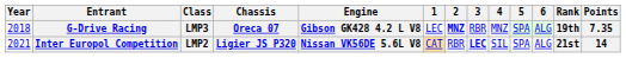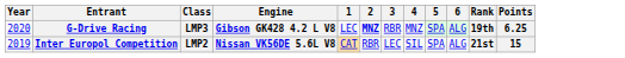 <table class="wikitable" style="text-align:center; font-size:85%">
 <tr>
 <th>Year</th>
 <th>Entrant</th>
 <th>Class</th>
-<th>Chassis</th>
 <th>Engine</th>
 <th>1</th>
 <th>2</th>
 <th>3</th>
 <th>4</th>
 <th>5</th>
 <th>6</th>
 <th>Rank</th>
 <th>Points</th>
 </tr>
 <tr>
-<td><a href='#'>2018</a></td>
+<td><a href='#'>2020</a></td>
 <th nowrap><a href='#'>G-Drive Racing</a></th>
 <th>LMP3</th>
-<th nowrap><a href='#'>Oreca 07</a></th>
 <th nowrap><a href='#'>Gibson</a> GK428 4.2 L V8</th>
 <td><a href='#'>LEC</a></td>
 <td><strong><a href='#'>MNZ</a></strong></td>
 <td><a href='#'>RBR</a></td>
 <td><a href='#'>MNZ</a></td>
 <td style="background:#DFFFDF;"><a href='#'>SPA</a><br></td>
 <td style="background:#DFFFDF;"><a href='#'>ALG</a><br></td>
 <th>19th</th>
-<th>7.35</th>
+<th>6.25</th>
 </tr>
 <tr>
-<td><a href='#'>2021</a></td>
+<td><a href='#'>2019</a></td>
 <th nowrap><a href='#'>Inter Europol Competition</a></th>
 <th>LMP2</th>
-<th nowrap><a href='#'>Ligier JS P320</a></th>
 <th nowrap><a href='#'>Nissan VK56DE</a> 5.6L V8</th>
 <td style="background:#FFDF9F;"><a href='#'>CAT</a><br></td>
 <td><a href='#'>RBR</a></td>
-<td><strong><a href='#'>LEC</a></strong></td>
+<td><a href='#'>LEC</a></td>
 <td><a href='#'>SIL</a></td>
 <td><a href='#'>SPA</a></td>
 <td><a href='#'>ALG</a></td>
 <th>21st</th>
-<th>14</th>
+<th>15</th>
 </tr>
 </table>
